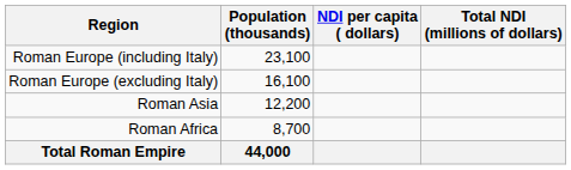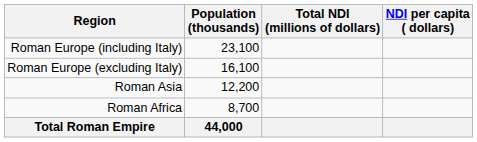 <table class="wikitable sortable" style="text-align:right">
 <tr>
 <th>Region</th>
 <th>Population<br>(thousands)</th>
+<th>Total NDI<br>(millions of  dollars)</th>
 <th><a href='#'>NDI</a> per capita<br>( dollars)</th>
-<th>Total NDI<br>(millions of  dollars)</th>
 </tr>
 <tr>
 <td>Roman Europe (including Italy)</td>
 <td>23,100</td>
 <td></td>
 <td></td>
 </tr>
 <tr>
 <td>Roman Europe (excluding Italy)</td>
 <td>16,100</td>
 <td></td>
 <td></td>
 </tr>
 <tr>
 <td>Roman Asia</td>
 <td>12,200</td>
 <td></td>
 <td></td>
 </tr>
 <tr>
 <td>Roman Africa</td>
 <td>8,700</td>
 <td></td>
 <td></td>
 </tr>
 <tr>
 <th>Total Roman Empire</th>
 <th>44,000</th>
 <th></th>
 <th></th>
 </tr>
 </table>
